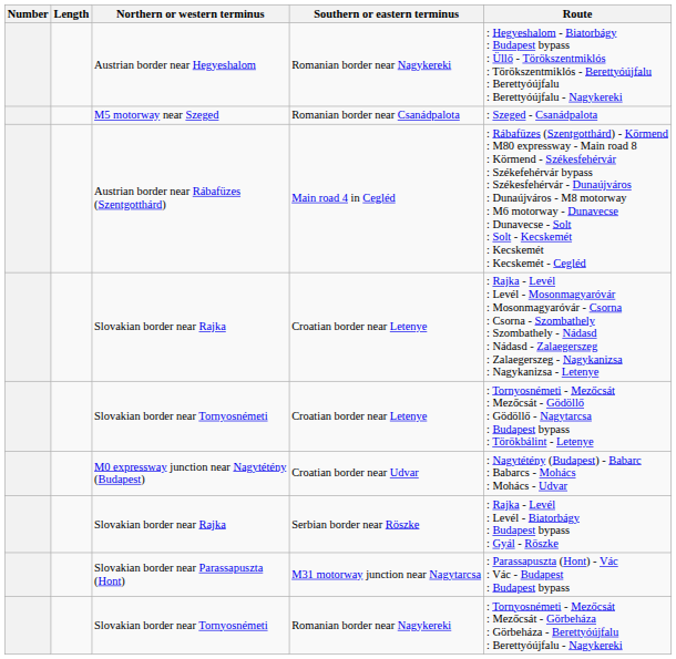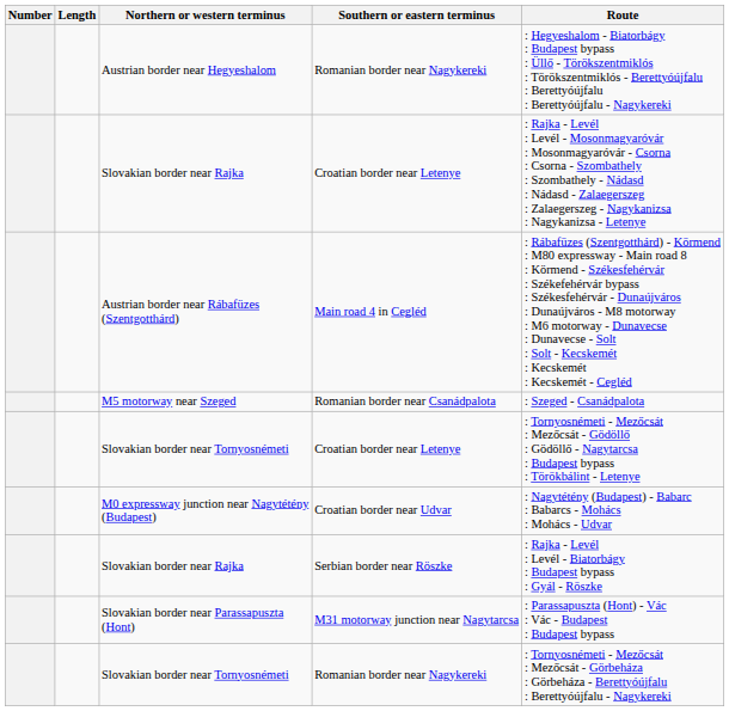 <table class="wikitable sortable">
 <tr>
 <th>Number</th>
 <th>Length</th>
 <th>Northern or western terminus</th>
 <th>Southern or eastern terminus</th>
 <th>Route</th>
 </tr>
 <tr>
 <th></th>
 <td></td>
 <td>Austrian border near <a href='#'>Hegyeshalom</a></td>
 <td>Romanian border near <a href='#'>Nagykereki</a></td>
 <td>: <a href='#'>Hegyeshalom</a> - <a href='#'>Biatorbágy</a><br>: <a href='#'>Budapest</a> bypass<br>: <a href='#'>Üllő</a> - <a href='#'>Törökszentmiklós</a><br>: Törökszentmiklós - <a href='#'>Berettyóújfalu</a><br>: Berettyóújfalu<br>: Berettyóújfalu - <a href='#'>Nagykereki</a></td>
 </tr>
 <tr>
 <th></th>
 <td></td>
-<td><a href='#'>M5 motorway</a> near <a href='#'>Szeged</a></td>
-<td>Romanian border near <a href='#'>Csanádpalota</a></td>
-<td>: <a href='#'>Szeged</a> - <a href='#'>Csanádpalota</a></td>
+<td>Slovakian border near <a href='#'>Rajka</a></td>
+<td>Croatian border near <a href='#'>Letenye</a></td>
+<td>: <a href='#'>Rajka</a> - <a href='#'>Levél</a><br>: Levél - <a href='#'>Mosonmagyaróvár</a><br>: Mosonmagyaróvár - <a href='#'>Csorna</a><br>: Csorna - <a href='#'>Szombathely</a><br>: Szombathely - <a href='#'>Nádasd</a><br>: Nádasd - <a href='#'>Zalaegerszeg</a><br>: Zalaegerszeg - <a href='#'>Nagykanizsa</a><br>: Nagykanizsa - <a href='#'>Letenye</a></td>
 </tr>
 <tr>
 <th></th>
 <td></td>
 <td>Austrian border near <a href='#'>Rábafüzes</a><br>(<a href='#'>Szentgotthárd</a>)</td>
 <td><a href='#'>Main road 4</a> in <a href='#'>Cegléd</a></td>
 <td>: <a href='#'>Rábafüzes</a> (<a href='#'>Szentgotthárd</a>) - <a href='#'>Körmend</a><br>: M80 expressway - Main road 8<br>: Körmend - <a href='#'>Székesfehérvár</a><br>: Székefehérvár bypass<br>: Székesfehérvár - <a href='#'>Dunaújváros</a><br>: Dunaújváros - M8 motorway<br>: M6 motorway - <a href='#'>Dunavecse</a><br>: Dunavecse - <a href='#'>Solt</a><br>: <a href='#'>Solt</a> - <a href='#'>Kecskemét</a><br>: Kecskemét<br>: Kecskemét - <a href='#'>Cegléd</a></td>
 </tr>
 <tr>
 <th></th>
 <td></td>
-<td>Slovakian border near <a href='#'>Rajka</a></td>
-<td>Croatian border near <a href='#'>Letenye</a></td>
-<td>: <a href='#'>Rajka</a> - <a href='#'>Levél</a><br>: Levél - <a href='#'>Mosonmagyaróvár</a><br>: Mosonmagyaróvár - <a href='#'>Csorna</a><br>: Csorna - <a href='#'>Szombathely</a><br>: Szombathely - <a href='#'>Nádasd</a><br>: Nádasd - <a href='#'>Zalaegerszeg</a><br>: Zalaegerszeg - <a href='#'>Nagykanizsa</a><br>: Nagykanizsa - <a href='#'>Letenye</a></td>
+<td><a href='#'>M5 motorway</a> near <a href='#'>Szeged</a></td>
+<td>Romanian border near <a href='#'>Csanádpalota</a></td>
+<td>: <a href='#'>Szeged</a> - <a href='#'>Csanádpalota</a></td>
 </tr>
 <tr>
 <th></th>
 <td></td>
 <td>Slovakian border near <a href='#'>Tornyosnémeti</a></td>
 <td>Croatian border near <a href='#'>Letenye</a></td>
 <td>: <a href='#'>Tornyosnémeti</a> - <a href='#'>Mezőcsát</a><br>: Mezőcsát - <a href='#'>Gödöllő</a><br>: Gödöllő - <a href='#'>Nagytarcsa</a><br>: <a href='#'>Budapest</a> bypass<br>: <a href='#'>Törökbálint</a> - <a href='#'>Letenye</a></td>
 </tr>
 <tr>
 <th></th>
 <td></td>
 <td><a href='#'>M0 expressway</a> junction near <a href='#'>Nagytétény</a><br>(<a href='#'>Budapest</a>)</td>
 <td>Croatian border near <a href='#'>Udvar</a></td>
 <td>: <a href='#'>Nagytétény</a> (<a href='#'>Budapest</a>) - <a href='#'>Babarc</a><br>: Babarcs - <a href='#'>Mohács</a><br>: Mohács - <a href='#'>Udvar</a></td>
 </tr>
 <tr>
 <th></th>
 <td></td>
 <td>Slovakian border near <a href='#'>Rajka</a></td>
 <td>Serbian border near <a href='#'>Röszke</a></td>
 <td>: <a href='#'>Rajka</a> - <a href='#'>Levél</a><br>: Levél - <a href='#'>Biatorbágy</a><br>: <a href='#'>Budapest</a> bypass<br>: <a href='#'>Gyál</a> - <a href='#'>Röszke</a></td>
 </tr>
 <tr>
 <th></th>
 <td></td>
 <td>Slovakian border near <a href='#'>Parassapuszta</a><br>(<a href='#'>Hont</a>)</td>
 <td><a href='#'>M31 motorway</a> junction near <a href='#'>Nagytarcsa</a></td>
 <td>: <a href='#'>Parassapuszta</a> (<a href='#'>Hont</a>) - <a href='#'>Vác</a><br>: Vác - <a href='#'>Budapest</a><br>: <a href='#'>Budapest</a> bypass</td>
 </tr>
 <tr>
 <th></th>
 <td></td>
 <td>Slovakian border near <a href='#'>Tornyosnémeti</a></td>
 <td>Romanian border near <a href='#'>Nagykereki</a></td>
 <td>: <a href='#'>Tornyosnémeti</a> - <a href='#'>Mezőcsát</a><br>: Mezőcsát - <a href='#'>Görbeháza</a><br>: Görbeháza - <a href='#'>Berettyóújfalu</a><br>: Berettyóújfalu - <a href='#'>Nagykereki</a></td>
 </tr>
 </table>
